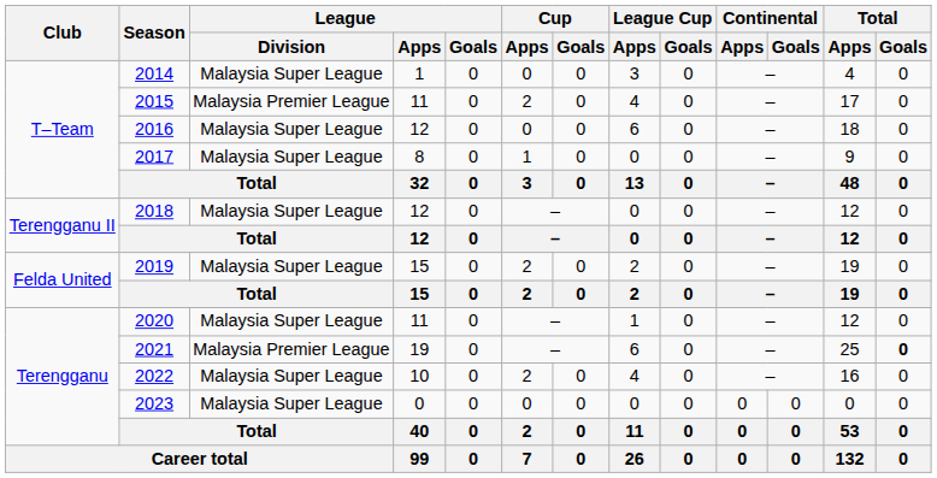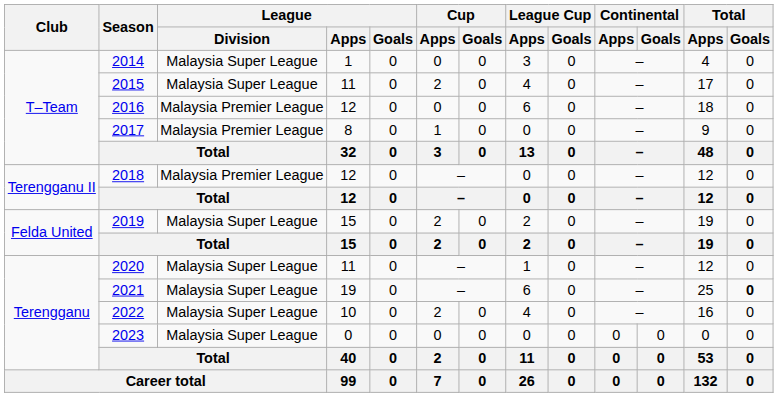 <table class=wikitable style="text-align:center">
 <tr>
 <th rowspan=2>Club</th>
 <th rowspan=2>Season</th>
 <th colspan=3>League</th>
 <th colspan=2>Cup</th>
 <th colspan=2>League Cup</th>
 <th colspan=2>Continental</th>
 <th colspan=2>Total</th>
 </tr>
 <tr>
 <th>Division</th>
 <th>Apps</th>
 <th>Goals</th>
 <th>Apps</th>
 <th>Goals</th>
 <th>Apps</th>
 <th>Goals</th>
 <th>Apps</th>
 <th>Goals</th>
 <th>Apps</th>
 <th>Goals</th>
 </tr>
 <tr>
 <td rowspan=5><a href='#'>T–Team</a></td>
 <td><a href='#'>2014</a></td>
 <td>Malaysia Super League</td>
 <td>1</td>
 <td>0</td>
 <td>0</td>
 <td>0</td>
 <td>3</td>
 <td>0</td>
 <td colspan="2">–</td>
 <td>4</td>
 <td>0</td>
 </tr>
 <tr>
 <td><a href='#'>2015</a></td>
-<td>Malaysia Premier League</td>
+<td>Malaysia Super League</td>
 <td>11</td>
 <td>0</td>
 <td>2</td>
 <td>0</td>
 <td>4</td>
 <td>0</td>
 <td colspan="2">–</td>
 <td>17</td>
 <td>0</td>
 </tr>
 <tr>
 <td><a href='#'>2016</a></td>
-<td>Malaysia Super League</td>
+<td>Malaysia Premier League</td>
 <td>12</td>
 <td>0</td>
 <td>0</td>
 <td>0</td>
 <td>6</td>
 <td>0</td>
 <td colspan="2">–</td>
 <td>18</td>
 <td>0</td>
 </tr>
 <tr>
 <td><a href='#'>2017</a></td>
-<td>Malaysia Super League</td>
+<td>Malaysia Premier League</td>
 <td>8</td>
 <td>0</td>
 <td>1</td>
 <td>0</td>
 <td>0</td>
 <td>0</td>
 <td colspan="2">–</td>
 <td>9</td>
 <td>0</td>
 </tr>
 <tr>
 <th colspan=2>Total</th>
 <th>32</th>
 <th>0</th>
 <th>3</th>
 <th>0</th>
 <th>13</th>
 <th>0</th>
 <th colspan="2">–</th>
 <th>48</th>
 <th>0</th>
 </tr>
 <tr>
 <td rowspan=2><a href='#'>Terengganu II</a></td>
 <td><a href='#'>2018</a></td>
-<td>Malaysia Super League</td>
+<td>Malaysia Premier League</td>
 <td>12</td>
 <td>0</td>
 <td colspan="2">–</td>
 <td>0</td>
 <td>0</td>
 <td colspan="2">–</td>
 <td>12</td>
 <td>0</td>
 </tr>
 <tr>
 <th colspan=2>Total</th>
 <th>12</th>
 <th>0</th>
 <th colspan="2">–</th>
 <th>0</th>
 <th>0</th>
 <th colspan="2">–</th>
 <th>12</th>
 <th>0</th>
 </tr>
 <tr>
 <td rowspan=2><a href='#'>Felda United</a></td>
 <td><a href='#'>2019</a></td>
 <td>Malaysia Super League</td>
 <td>15</td>
 <td>0</td>
 <td>2</td>
 <td>0</td>
 <td>2</td>
 <td>0</td>
 <td colspan="2">–</td>
 <td>19</td>
 <td>0</td>
 </tr>
 <tr>
 <th colspan=2>Total</th>
 <th>15</th>
 <th>0</th>
 <th>2</th>
 <th>0</th>
 <th>2</th>
 <th>0</th>
 <th colspan="2">–</th>
 <th>19</th>
 <th>0</th>
 </tr>
 <tr>
 <td rowspan=5><a href='#'>Terengganu</a></td>
 <td><a href='#'>2020</a></td>
 <td>Malaysia Super League</td>
 <td>11</td>
 <td>0</td>
 <td colspan="2">–</td>
 <td>1</td>
 <td>0</td>
 <td colspan="2">–</td>
 <td>12</td>
 <td>0</td>
 </tr>
 <tr>
 <td><a href='#'>2021</a></td>
-<td>Malaysia Premier League</td>
+<td>Malaysia Super League</td>
 <td>19</td>
 <td>0</td>
 <td colspan="2">–</td>
 <td>6</td>
 <td>0</td>
 <td colspan="2">–</td>
 <td>25</td>
 <td><strong>0</strong></td>
 </tr>
 <tr>
 <td><a href='#'>2022</a></td>
 <td>Malaysia Super League</td>
 <td>10</td>
 <td>0</td>
 <td>2</td>
 <td>0</td>
 <td>4</td>
 <td>0</td>
 <td colspan="2">–</td>
 <td>16</td>
 <td>0</td>
 </tr>
 <tr>
 <td><a href='#'>2023</a></td>
 <td>Malaysia Super League</td>
 <td>0</td>
 <td>0</td>
 <td>0</td>
 <td>0</td>
 <td>0</td>
 <td>0</td>
 <td>0</td>
 <td>0</td>
 <td>0</td>
 <td>0</td>
 </tr>
 <tr>
 <th colspan=2>Total</th>
 <th>40</th>
 <th>0</th>
 <th>2</th>
 <th>0</th>
 <th>11</th>
 <th>0</th>
 <th>0</th>
 <th>0</th>
 <th>53</th>
 <th>0</th>
 </tr>
 <tr>
 <th colspan=3>Career total</th>
 <th>99</th>
 <th>0</th>
 <th>7</th>
 <th>0</th>
 <th>26</th>
 <th>0</th>
 <th>0</th>
 <th>0</th>
 <th>132</th>
 <th>0</th>
 </tr>
 </table>
